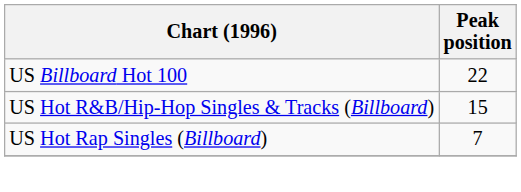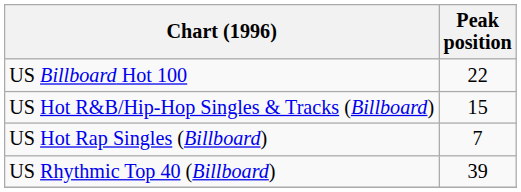 <table class="wikitable">
 <tr>
 <th>Chart (1996)</th>
 <th>Peak<br>position</th>
 </tr>
 <tr>
 <td>US <a href='#'><em>Billboard</em> Hot 100</a></td>
 <td align="center">22</td>
 </tr>
 <tr>
 <td>US <a href='#'>Hot R&B/Hip-Hop Singles & Tracks</a> (<em><a href='#'>Billboard</a></em>)</td>
 <td align="center">15</td>
 </tr>
 <tr>
 <td>US <a href='#'>Hot Rap Singles</a> (<em><a href='#'>Billboard</a></em>)</td>
 <td align="center">7</td>
 </tr>
 <tr>
+<td>US <a href='#'>Rhythmic Top 40</a> (<em><a href='#'>Billboard</a></em>)</td>
+<td align="center">39</td>
+</tr>
+<tr>
 </tr>
 </table>
